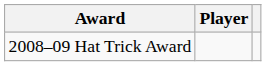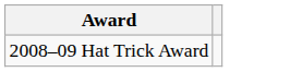 <table class="wikitable sortable" style="text-align:center;">
 <tr>
 <th>Award</th>
-<th>Player</th>
 <th class="unsortable"></th>
 </tr>
 <tr>
 <td style="text-align:left;">2008–09 Hat Trick Award</td>
-<td style="text-align:left;"></td>
 <td></td>
 </tr>
 </table>
